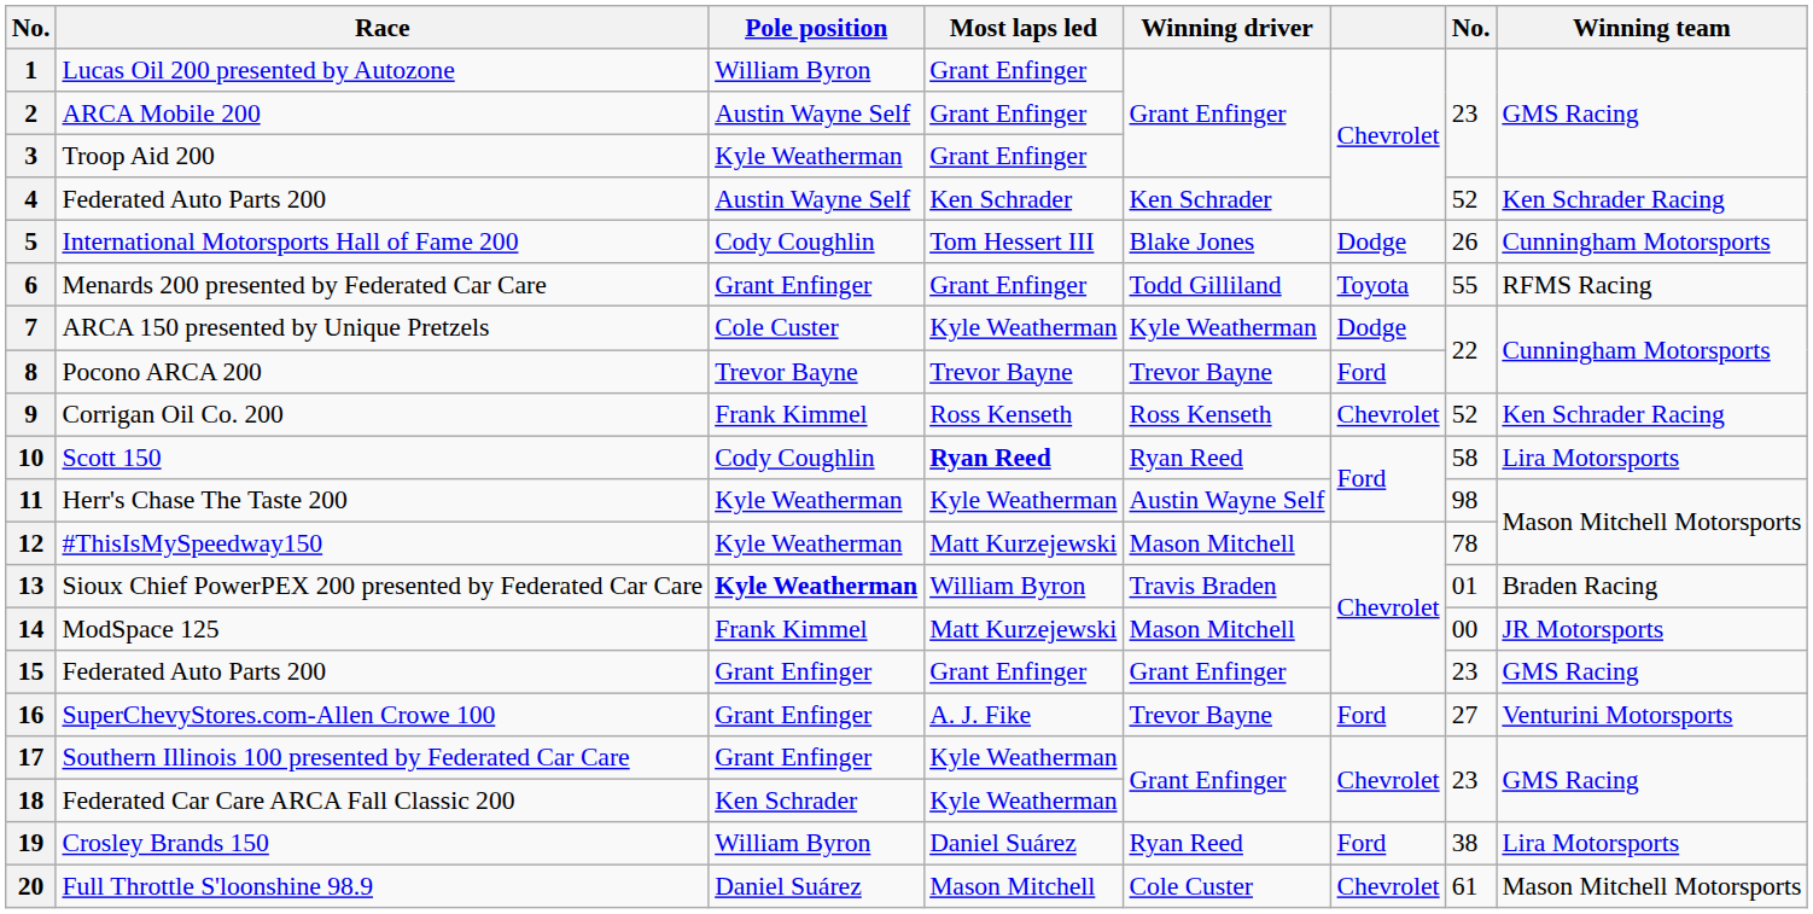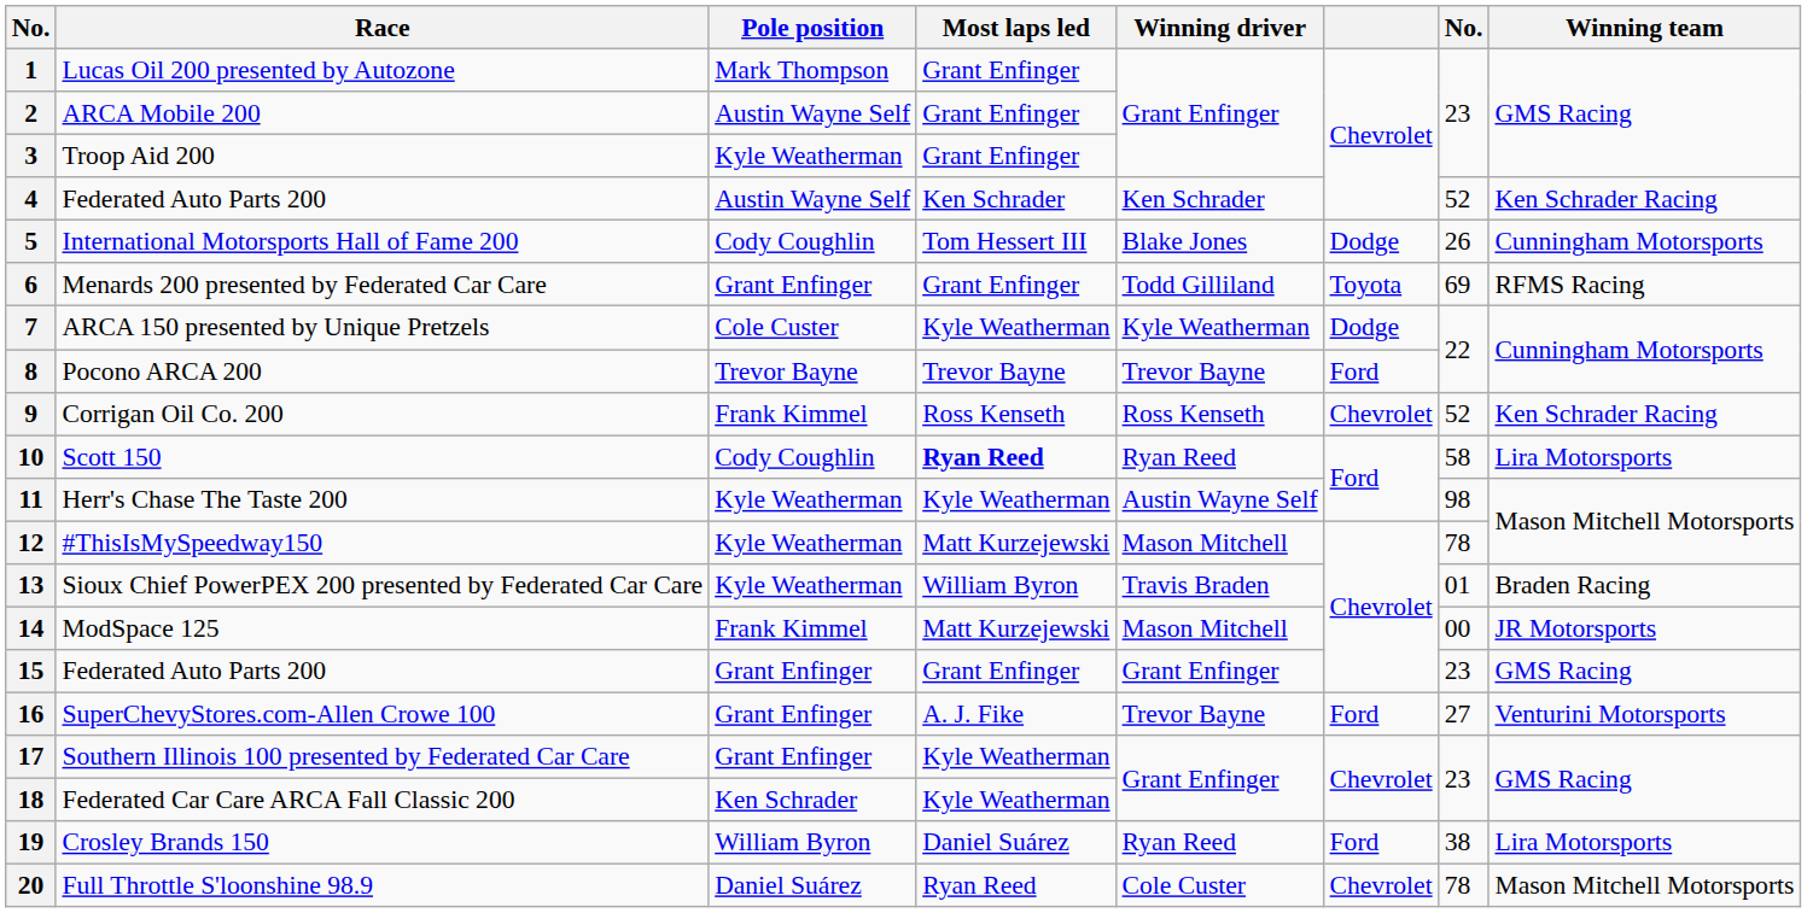 <table class="wikitable sortable" style="font-size:95%">
 <tr>
 <th>No.</th>
 <th>Race</th>
 <th><a href='#'>Pole position</a></th>
 <th>Most laps led</th>
 <th>Winning driver</th>
 <th></th>
 <th>No.</th>
 <th>Winning team</th>
 </tr>
 <tr>
 <th>1</th>
 <td><a href='#'>Lucas Oil 200 presented by Autozone</a></td>
-<td><a href='#'>William Byron</a></td>
+<td><a href='#'>Mark Thompson</a></td>
 <td><a href='#'>Grant Enfinger</a></td>
 <td rowspan=3><a href='#'>Grant Enfinger</a></td>
 <td rowspan=4><a href='#'>Chevrolet</a></td>
 <td rowspan=3>23</td>
 <td rowspan=3><a href='#'>GMS Racing</a></td>
 </tr>
 <tr>
 <th>2</th>
 <td><a href='#'>ARCA Mobile 200</a></td>
 <td><a href='#'>Austin Wayne Self</a></td>
 <td><a href='#'>Grant Enfinger</a></td>
 </tr>
 <tr>
 <th>3</th>
 <td>Troop Aid 200</td>
 <td><a href='#'>Kyle Weatherman</a></td>
 <td><a href='#'>Grant Enfinger</a></td>
 </tr>
 <tr>
 <th>4</th>
 <td>Federated Auto Parts 200</td>
 <td><a href='#'>Austin Wayne Self</a></td>
 <td><a href='#'>Ken Schrader</a></td>
 <td><a href='#'>Ken Schrader</a></td>
 <td>52</td>
 <td><a href='#'>Ken Schrader Racing</a></td>
 </tr>
 <tr>
 <th>5</th>
 <td><a href='#'>International Motorsports Hall of Fame 200</a></td>
 <td><a href='#'>Cody Coughlin</a></td>
 <td><a href='#'>Tom Hessert III</a></td>
 <td><a href='#'>Blake Jones</a></td>
 <td><a href='#'>Dodge</a></td>
 <td>26</td>
 <td><a href='#'>Cunningham Motorsports</a></td>
 </tr>
 <tr>
 <th>6</th>
 <td>Menards 200 presented by Federated Car Care</td>
 <td><a href='#'>Grant Enfinger</a></td>
 <td><a href='#'>Grant Enfinger</a></td>
 <td><a href='#'>Todd Gilliland</a></td>
 <td><a href='#'>Toyota</a></td>
-<td>55</td>
+<td>69</td>
 <td>RFMS Racing</td>
 </tr>
 <tr>
 <th>7</th>
 <td>ARCA 150 presented by Unique Pretzels</td>
 <td><a href='#'>Cole Custer</a></td>
 <td><a href='#'>Kyle Weatherman</a></td>
 <td><a href='#'>Kyle Weatherman</a></td>
 <td><a href='#'>Dodge</a></td>
 <td rowspan=2>22</td>
 <td rowspan=2><a href='#'>Cunningham Motorsports</a></td>
 </tr>
 <tr>
 <th>8</th>
 <td>Pocono ARCA 200</td>
 <td><a href='#'>Trevor Bayne</a></td>
 <td><a href='#'>Trevor Bayne</a></td>
 <td><a href='#'>Trevor Bayne</a></td>
 <td><a href='#'>Ford</a></td>
 </tr>
 <tr>
 <th>9</th>
 <td>Corrigan Oil Co. 200</td>
 <td><a href='#'>Frank Kimmel</a></td>
 <td><a href='#'>Ross Kenseth</a></td>
 <td><a href='#'>Ross Kenseth</a></td>
 <td><a href='#'>Chevrolet</a></td>
 <td>52</td>
 <td><a href='#'>Ken Schrader Racing</a></td>
 </tr>
 <tr>
 <th>10</th>
 <td><a href='#'>Scott 150</a></td>
 <td><a href='#'>Cody Coughlin</a></td>
 <td><strong><a href='#'>Ryan Reed</a></strong></td>
 <td><a href='#'>Ryan Reed</a></td>
 <td rowspan=2><a href='#'>Ford</a></td>
 <td>58</td>
 <td><a href='#'>Lira Motorsports</a></td>
 </tr>
 <tr>
 <th>11</th>
 <td>Herr's Chase The Taste 200</td>
 <td><a href='#'>Kyle Weatherman</a></td>
 <td><a href='#'>Kyle Weatherman</a></td>
 <td><a href='#'>Austin Wayne Self</a></td>
 <td>98</td>
 <td rowspan=2>Mason Mitchell Motorsports</td>
 </tr>
 <tr>
 <th>12</th>
 <td><a href='#'>#ThisIsMySpeedway150</a></td>
 <td><a href='#'>Kyle Weatherman</a></td>
 <td><a href='#'>Matt Kurzejewski</a></td>
 <td><a href='#'>Mason Mitchell</a></td>
 <td rowspan=4><a href='#'>Chevrolet</a></td>
 <td>78</td>
 </tr>
 <tr>
 <th>13</th>
 <td>Sioux Chief PowerPEX 200 presented by Federated Car Care</td>
-<td><strong><a href='#'>Kyle Weatherman</a></strong></td>
+<td><a href='#'>Kyle Weatherman</a></td>
 <td><a href='#'>William Byron</a></td>
 <td><a href='#'>Travis Braden</a></td>
 <td>01</td>
 <td>Braden Racing</td>
 </tr>
 <tr>
 <th>14</th>
 <td>ModSpace 125</td>
 <td><a href='#'>Frank Kimmel</a></td>
 <td><a href='#'>Matt Kurzejewski</a></td>
 <td><a href='#'>Mason Mitchell</a></td>
 <td>00</td>
 <td><a href='#'>JR Motorsports</a></td>
 </tr>
 <tr>
 <th>15</th>
 <td>Federated Auto Parts 200</td>
 <td><a href='#'>Grant Enfinger</a></td>
 <td><a href='#'>Grant Enfinger</a></td>
 <td><a href='#'>Grant Enfinger</a></td>
 <td>23</td>
 <td><a href='#'>GMS Racing</a></td>
 </tr>
 <tr>
 <th>16</th>
 <td><a href='#'>SuperChevyStores.com-Allen Crowe 100</a></td>
 <td><a href='#'>Grant Enfinger</a></td>
 <td><a href='#'>A. J. Fike</a></td>
 <td><a href='#'>Trevor Bayne</a></td>
 <td><a href='#'>Ford</a></td>
 <td>27</td>
 <td><a href='#'>Venturini Motorsports</a></td>
 </tr>
 <tr>
 <th>17</th>
 <td><a href='#'>Southern Illinois 100 presented by Federated Car Care</a></td>
 <td><a href='#'>Grant Enfinger</a></td>
 <td><a href='#'>Kyle Weatherman</a></td>
 <td rowspan=2><a href='#'>Grant Enfinger</a></td>
 <td rowspan=2><a href='#'>Chevrolet</a></td>
 <td rowspan=2>23</td>
 <td rowspan=2><a href='#'>GMS Racing</a></td>
 </tr>
 <tr>
 <th>18</th>
 <td>Federated Car Care ARCA Fall Classic 200</td>
 <td><a href='#'>Ken Schrader</a></td>
 <td><a href='#'>Kyle Weatherman</a></td>
 </tr>
 <tr>
 <th>19</th>
 <td><a href='#'>Crosley Brands 150</a></td>
 <td><a href='#'>William Byron</a></td>
 <td><a href='#'>Daniel Suárez</a></td>
 <td><a href='#'>Ryan Reed</a></td>
 <td><a href='#'>Ford</a></td>
 <td>38</td>
 <td><a href='#'>Lira Motorsports</a></td>
 </tr>
 <tr>
 <th>20</th>
 <td><a href='#'>Full Throttle S'loonshine 98.9</a></td>
 <td><a href='#'>Daniel Suárez</a></td>
-<td><a href='#'>Mason Mitchell</a></td>
+<td><a href='#'>Ryan Reed</a></td>
 <td><a href='#'>Cole Custer</a></td>
 <td><a href='#'>Chevrolet</a></td>
-<td>61</td>
+<td>78</td>
 <td>Mason Mitchell Motorsports</td>
 </tr>
 </table>
